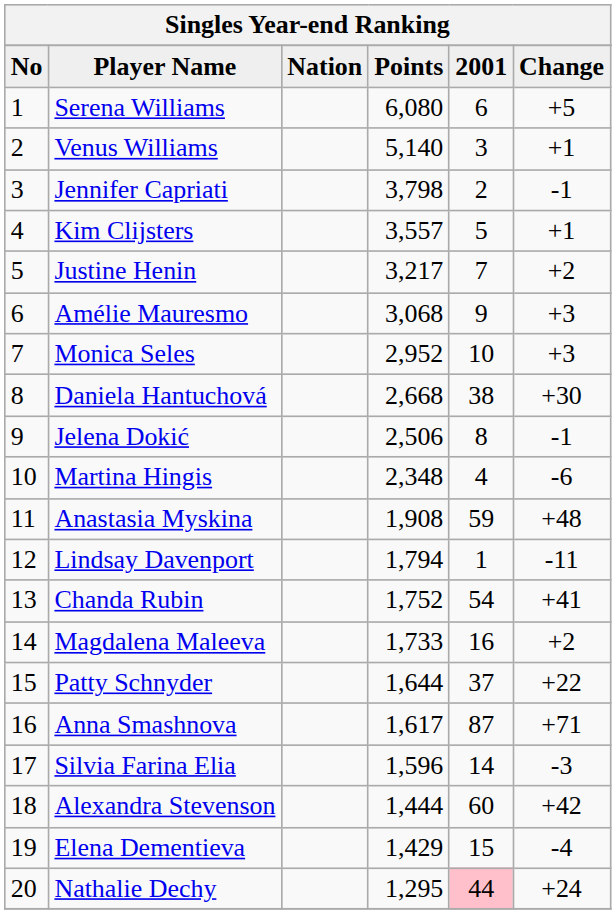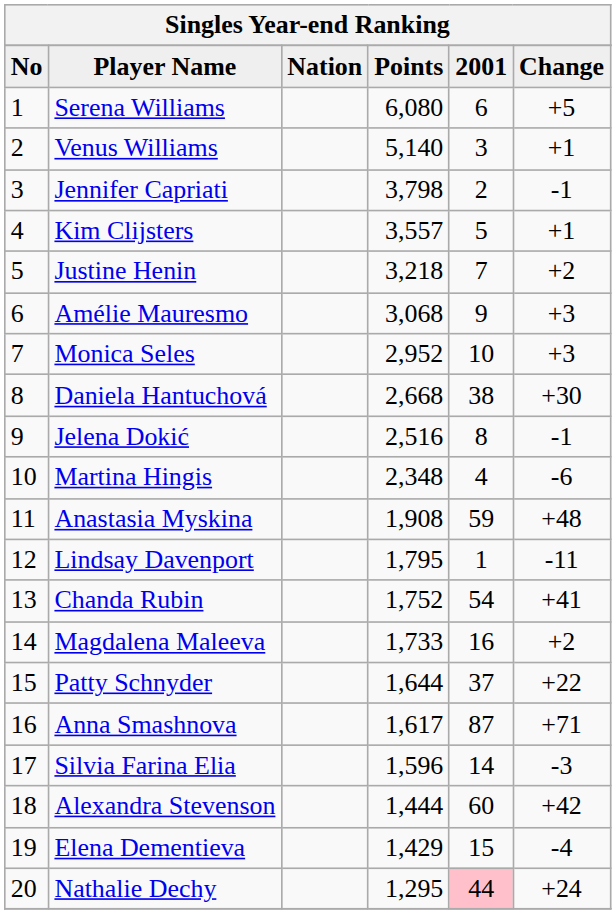 <table class="wikitable">
 <tr>
 <th colspan="6">Singles Year-end Ranking</th>
 </tr>
 <tr>
 </tr>
 <tr bgcolor="#efefef">
 <td align="center"><strong>No</strong></td>
 <td align="center"><strong>Player Name</strong></td>
 <td align="center"><strong>Nation</strong></td>
 <td align="center"><strong>Points</strong></td>
 <td align="center"><strong>2001</strong></td>
 <td align="center"><strong>Change</strong></td>
 </tr>
 <tr>
 <td>1</td>
 <td><a href='#'>Serena Williams</a></td>
 <td></td>
 <td align="right">6,080</td>
 <td align="center">6</td>
 <td align="center">+5</td>
 </tr>
 <tr>
 <td>2</td>
 <td><a href='#'>Venus Williams</a></td>
 <td></td>
 <td align="right">5,140</td>
 <td align="center">3</td>
 <td align="center">+1</td>
 </tr>
 <tr>
 <td>3</td>
 <td><a href='#'>Jennifer Capriati</a></td>
 <td></td>
 <td align="right">3,798</td>
 <td align="center">2</td>
 <td align="center">-1</td>
 </tr>
 <tr>
 <td>4</td>
 <td><a href='#'>Kim Clijsters</a></td>
 <td></td>
 <td align="right">3,557</td>
 <td align="center">5</td>
 <td align="center">+1</td>
 </tr>
 <tr>
 <td>5</td>
 <td><a href='#'>Justine Henin</a></td>
 <td></td>
-<td align="right">3,217</td>
+<td align="right">3,218</td>
 <td align="center">7</td>
 <td align="center">+2</td>
 </tr>
 <tr>
 <td>6</td>
 <td><a href='#'>Amélie Mauresmo</a></td>
 <td></td>
 <td align="right">3,068</td>
 <td align="center">9</td>
 <td align="center">+3</td>
 </tr>
 <tr>
 <td>7</td>
 <td><a href='#'>Monica Seles</a></td>
 <td></td>
 <td align="right">2,952</td>
 <td align="center">10</td>
 <td align="center">+3</td>
 </tr>
 <tr>
 <td>8</td>
 <td><a href='#'>Daniela Hantuchová</a></td>
 <td></td>
 <td align="right">2,668</td>
 <td align="center">38</td>
 <td align="center">+30</td>
 </tr>
 <tr>
 <td>9</td>
 <td><a href='#'>Jelena Dokić</a></td>
 <td></td>
-<td align="right">2,506</td>
+<td align="right">2,516</td>
 <td align="center">8</td>
 <td align="center">-1</td>
 </tr>
 <tr>
 <td>10</td>
 <td><a href='#'>Martina Hingis</a></td>
 <td></td>
 <td align="right">2,348</td>
 <td align="center">4</td>
 <td align="center">-6</td>
 </tr>
 <tr>
 <td>11</td>
 <td><a href='#'>Anastasia Myskina</a></td>
 <td></td>
 <td align="right">1,908</td>
 <td align="center">59</td>
 <td align="center">+48</td>
 </tr>
 <tr>
 <td>12</td>
 <td><a href='#'>Lindsay Davenport</a></td>
 <td></td>
-<td align="right">1,794</td>
+<td align="right">1,795</td>
 <td align="center">1</td>
 <td align="center">-11</td>
 </tr>
 <tr>
 <td>13</td>
 <td><a href='#'>Chanda Rubin</a></td>
 <td></td>
 <td align="right">1,752</td>
 <td align="center">54</td>
 <td align="center">+41</td>
 </tr>
 <tr>
 <td>14</td>
 <td><a href='#'>Magdalena Maleeva</a></td>
 <td></td>
 <td align="right">1,733</td>
 <td align="center">16</td>
 <td align="center">+2</td>
 </tr>
 <tr>
 <td>15</td>
 <td><a href='#'>Patty Schnyder</a></td>
 <td></td>
 <td align="right">1,644</td>
 <td align="center">37</td>
 <td align="center">+22</td>
 </tr>
 <tr>
 <td>16</td>
 <td><a href='#'>Anna Smashnova</a></td>
 <td></td>
 <td align="right">1,617</td>
 <td align="center">87</td>
 <td align="center">+71</td>
 </tr>
 <tr>
 <td>17</td>
 <td><a href='#'>Silvia Farina Elia</a></td>
 <td></td>
 <td align="right">1,596</td>
 <td align="center">14</td>
 <td align="center">-3</td>
 </tr>
 <tr>
 <td>18</td>
 <td><a href='#'>Alexandra Stevenson</a></td>
 <td></td>
 <td align="right">1,444</td>
 <td align="center">60</td>
 <td align="center">+42</td>
 </tr>
 <tr>
 <td>19</td>
 <td><a href='#'>Elena Dementieva</a></td>
 <td></td>
 <td align="right">1,429</td>
 <td align="center">15</td>
 <td align="center">-4</td>
 </tr>
 <tr>
 <td>20</td>
 <td><a href='#'>Nathalie Dechy</a></td>
 <td></td>
 <td align="right">1,295</td>
 <td align="center" style="background: pink;">44</td>
 <td align="center">+24</td>
 </tr>
 <tr>
 </tr>
 </table>
